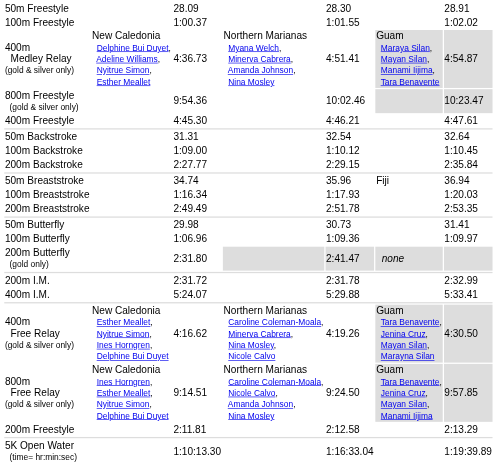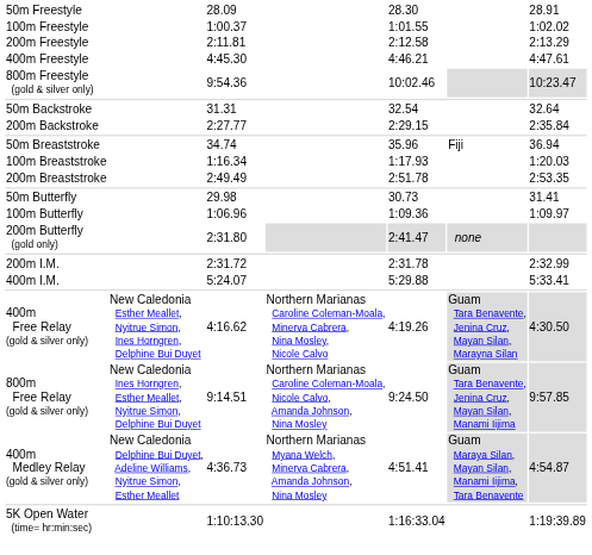 <table>
 <tr>
 <td>50m Freestyle</td>
 <td></td>
 <td>28.09</td>
 <td></td>
 <td>28.30</td>
 <td></td>
 <td>28.91</td>
 </tr>
 <tr>
 <td>100m Freestyle</td>
 <td></td>
 <td>1:00.37</td>
 <td></td>
 <td>1:01.55</td>
 <td></td>
 <td>1:02.02</td>
 </tr>
 <tr>
-<td>400m <br>  Medley Relay <br><small>(gold & silver only)</small></td>
-<td> New Caledonia <small><br>   <a href='#'>Delphine Bui Duyet</a>, <br>   <a href='#'>Adeline Williams</a>, <br>   <a href='#'>Nyitrue Simon</a>, <br>   <a href='#'>Esther Meallet</a> </small></td>
-<td>4:36.73</td>
-<td> Northern Marianas <small><br>   <a href='#'>Myana Welch</a>, <br>   <a href='#'>Minerva Cabrera</a>, <br>   <a href='#'>Amanda Johnson</a>, <br>   <a href='#'>Nina Mosley</a> </small></td>
-<td>4:51.41</td>
-<td style="background-color:#ddd;"> Guam <small><br>   <a href='#'>Maraya Silan</a>, <br>   <a href='#'>Mayan Silan</a>, <br>   <a href='#'>Manami Iijima</a>, <br>   <a href='#'>Tara Benavente</a> </small></td>
-<td style="background-color:#ddd;">4:54.87</td>
+<td>200m Freestyle</td>
+<td></td>
+<td>2:11.81</td>
+<td></td>
+<td>2:12.58</td>
+<td></td>
+<td>2:13.29</td>
+</tr>
+<tr>
+<td>400m Freestyle</td>
+<td></td>
+<td>4:45.30</td>
+<td></td>
+<td>4:46.21</td>
+<td></td>
+<td>4:47.61</td>
 </tr>
 <tr>
 <td>800m Freestyle <br><small>  (gold & silver only)</small></td>
 <td></td>
 <td>9:54.36</td>
 <td></td>
 <td>10:02.46</td>
 <td style="background-color:#ddd;"></td>
 <td style="background-color:#ddd;">10:23.47</td>
-</tr>
-<tr>
-<td>400m Freestyle</td>
-<td></td>
-<td>4:45.30</td>
-<td></td>
-<td>4:46.21</td>
-<td></td>
-<td>4:47.61</td>
 </tr>
 <tr bgcolor=#DDDDDD>
 <td colspan=7></td>
 </tr>
 <tr>
 <td>50m Backstroke</td>
 <td></td>
 <td>31.31</td>
 <td></td>
 <td>32.54</td>
 <td></td>
 <td>32.64</td>
-</tr>
-<tr>
-<td>100m Backstroke</td>
-<td></td>
-<td>1:09.00</td>
-<td></td>
-<td>1:10.12</td>
-<td></td>
-<td>1:10.45</td>
 </tr>
 <tr>
 <td>200m Backstroke</td>
 <td></td>
 <td>2:27.77</td>
 <td></td>
 <td>2:29.15</td>
 <td></td>
 <td>2:35.84</td>
 </tr>
 <tr bgcolor=#DDDDDD>
 <td colspan=7></td>
 </tr>
 <tr>
 <td>50m Breaststroke</td>
 <td></td>
 <td>34.74</td>
 <td></td>
 <td>35.96</td>
 <td> Fiji</td>
 <td>36.94</td>
 </tr>
 <tr>
 <td>100m Breaststroke</td>
 <td></td>
 <td>1:16.34</td>
 <td></td>
 <td>1:17.93</td>
 <td></td>
 <td>1:20.03</td>
 </tr>
 <tr>
 <td>200m Breaststroke</td>
 <td></td>
 <td>2:49.49</td>
 <td></td>
 <td>2:51.78</td>
 <td></td>
 <td>2:53.35</td>
 </tr>
 <tr bgcolor=#DDDDDD>
 <td colspan=7></td>
 </tr>
 <tr>
 <td>50m Butterfly</td>
 <td></td>
 <td>29.98</td>
 <td></td>
 <td>30.73</td>
 <td></td>
 <td>31.41</td>
 </tr>
 <tr>
 <td>100m Butterfly</td>
 <td></td>
 <td>1:06.96</td>
 <td></td>
 <td>1:09.36</td>
 <td></td>
 <td>1:09.97</td>
 </tr>
 <tr>
 <td>200m Butterfly <br><small>  (gold only)</small></td>
 <td></td>
 <td>2:31.80</td>
 <td style="background-color:#ddd;"></td>
 <td style="background-color:#ddd;">2:41.47</td>
 <td style="background-color:#ddd;">  <em>none</em></td>
 <td style="background-color:#ddd;"></td>
 </tr>
 <tr bgcolor=#DDDDDD>
 <td colspan=7></td>
 </tr>
 <tr>
 <td>200m I.M.</td>
 <td></td>
 <td>2:31.72</td>
 <td></td>
 <td>2:31.78</td>
 <td></td>
 <td>2:32.99</td>
 </tr>
 <tr>
 <td>400m I.M.</td>
 <td></td>
 <td>5:24.07</td>
 <td></td>
 <td>5:29.88</td>
 <td></td>
 <td>5:33.41</td>
 </tr>
 <tr bgcolor=#DDDDDD>
 <td colspan=7></td>
 </tr>
 <tr>
 <td>400m <br>  Free Relay <br><small>(gold & silver only)</small></td>
 <td> New Caledonia <small><br>   <a href='#'>Esther Meallet</a>, <br>   <a href='#'>Nyitrue Simon</a>, <br>   <a href='#'>Ines Horngren</a>, <br>   <a href='#'>Delphine Bui Duyet</a> </small></td>
 <td>4:16.62</td>
 <td> Northern Marianas <small><br>   <a href='#'>Caroline Coleman-Moala</a>, <br>   <a href='#'>Minerva Cabrera</a>, <br>   <a href='#'>Nina Mosley</a>, <br>   <a href='#'>Nicole Calvo</a> </small></td>
 <td>4:19.26</td>
 <td style="background-color:#ddd;"> Guam <small><br>   <a href='#'>Tara Benavente</a>, <br>   <a href='#'>Jenina Cruz</a>, <br>   <a href='#'>Mayan Silan</a>, <br>   <a href='#'>Marayna Silan</a> </small></td>
 <td style="background-color:#ddd;">4:30.50</td>
 </tr>
 <tr>
 <td>800m <br>  Free Relay <br><small>(gold & silver only)</small></td>
 <td> New Caledonia <small><br>   <a href='#'>Ines Horngren</a>, <br>   <a href='#'>Esther Meallet</a>, <br>   <a href='#'>Nyitrue Simon</a>, <br>   <a href='#'>Delphine Bui Duyet</a> </small></td>
 <td>9:14.51</td>
 <td> Northern Marianas <small><br>   <a href='#'>Caroline Coleman-Moala</a>, <br>   <a href='#'>Nicole Calvo</a>, <br>   <a href='#'>Amanda Johnson</a>, <br>   <a href='#'>Nina Mosley</a> </small></td>
 <td>9:24.50</td>
 <td style="background-color:#ddd;"> Guam <small><br>   <a href='#'>Tara Benavente</a>, <br>   <a href='#'>Jenina Cruz</a>, <br>   <a href='#'>Mayan Silan</a>, <br>   <a href='#'>Manami Iijima</a> </small></td>
 <td style="background-color:#ddd;">9:57.85</td>
 </tr>
 <tr>
-<td>200m Freestyle</td>
-<td></td>
-<td>2:11.81</td>
-<td></td>
-<td>2:12.58</td>
-<td></td>
-<td>2:13.29</td>
+<td>400m <br>  Medley Relay <br><small>(gold & silver only)</small></td>
+<td> New Caledonia <small><br>   <a href='#'>Delphine Bui Duyet</a>, <br>   <a href='#'>Adeline Williams</a>, <br>   <a href='#'>Nyitrue Simon</a>, <br>   <a href='#'>Esther Meallet</a> </small></td>
+<td>4:36.73</td>
+<td> Northern Marianas <small><br>   <a href='#'>Myana Welch</a>, <br>   <a href='#'>Minerva Cabrera</a>, <br>   <a href='#'>Amanda Johnson</a>, <br>   <a href='#'>Nina Mosley</a> </small></td>
+<td>4:51.41</td>
+<td style="background-color:#ddd;"> Guam <small><br>   <a href='#'>Maraya Silan</a>, <br>   <a href='#'>Mayan Silan</a>, <br>   <a href='#'>Manami Iijima</a>, <br>   <a href='#'>Tara Benavente</a> </small></td>
+<td style="background-color:#ddd;">4:54.87</td>
 </tr>
 <tr bgcolor=#DDDDDD>
 <td colspan=7></td>
 </tr>
 <tr>
 <td>5K Open Water <small><br>  (time= hr:min:sec)</small></td>
 <td></td>
 <td>1:10:13.30</td>
 <td></td>
 <td>1:16:33.04</td>
 <td></td>
 <td>1:19:39.89</td>
 </tr>
 <tr>
 </tr>
 </table>
